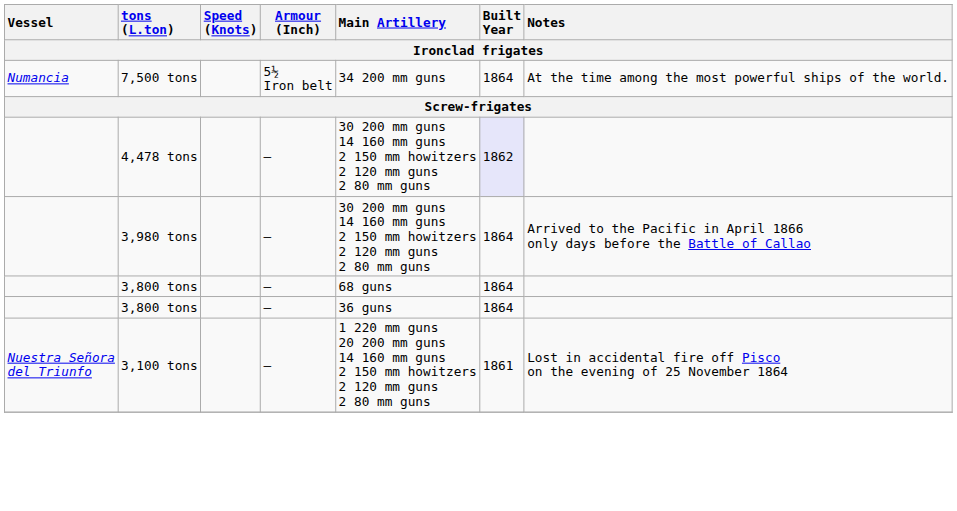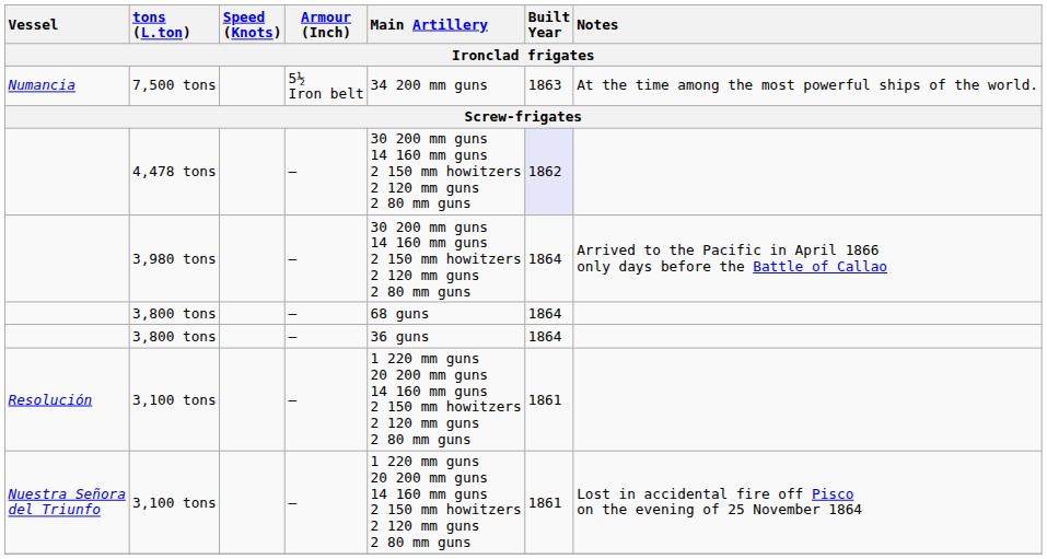 <table class="wikitable">
 <tr>
 <th style="text-align: left;">Vessel</th>
 <th style="text-align: left;"><a href='#'>tons</a><br>(<a href='#'>L.ton</a>)</th>
 <th style="text-align: left;"><a href='#'>Speed</a><br>(<a href='#'>Knots</a>)</th>
 <th style="text-align: center;"><a href='#'>Armour</a><br>(Inch)</th>
 <th style="text-align: left;">Main <a href='#'>Artillery</a></th>
 <th style="text-align: left;">Built<br>Year</th>
 <th style="text-align: left;">Notes</th>
 </tr>
 <tr>
 <th colspan=7 background:#93A2D0>Ironclad frigates</th>
 </tr>
 <tr>
 <td> <em><a href='#'>Numancia</a></em></td>
 <td>7,500 tons</td>
 <td></td>
 <td>5½<br>Iron belt</td>
 <td>34 200 mm guns</td>
-<td>1864</td>
+<td>1863</td>
 <td>At the time among the most powerful ships of the world.</td>
 </tr>
 <tr>
 <th colspan=7 bgcolor="#AACCCC">Screw-frigates</th>
 </tr>
 <tr>
 <td> </td>
 <td>4,478 tons</td>
 <td></td>
 <td>–</td>
 <td>30 200 mm guns<br>14 160 mm guns<br>2 150 mm howitzers<br>2 120 mm guns<br>2 80 mm guns</td>
 <td style="background: lavender;">1862</td>
 <td></td>
 </tr>
 <tr>
 <td> </td>
 <td>3,980 tons</td>
 <td></td>
 <td>–</td>
 <td>30 200 mm guns<br>14 160 mm guns<br>2 150 mm howitzers<br>2 120 mm guns<br>2 80 mm guns</td>
 <td>1864</td>
 <td>Arrived to the Pacific in April 1866<br>only days before the <a href='#'>Battle of Callao</a></td>
 </tr>
 <tr>
 <td> </td>
 <td>3,800 tons</td>
 <td></td>
 <td>–</td>
 <td>68 guns</td>
 <td>1864</td>
 <td></td>
 </tr>
 <tr>
 <td> </td>
 <td>3,800 tons</td>
 <td></td>
 <td>–</td>
 <td>36 guns</td>
 <td>1864</td>
 <td></td>
 </tr>
 <tr>
+<td> <a href='#'><em>Resolución</em></a></td>
+<td>3,100 tons</td>
+<td></td>
+<td>–</td>
+<td>1 220 mm guns<br>20 200 mm guns<br>14 160 mm guns<br>2 150 mm howitzers<br>2 120 mm guns<br>2 80 mm guns</td>
+<td>1861</td>
+<td></td>
+</tr>
+<tr>
 <td> <em><a href='#'>Nuestra Señora<br>del Triunfo</a></em></td>
 <td>3,100 tons</td>
 <td></td>
 <td>–</td>
 <td>1 220 mm guns<br>20 200 mm guns<br>14 160 mm guns<br>2 150 mm howitzers<br>2 120 mm guns<br>2 80 mm guns</td>
 <td>1861</td>
 <td>Lost in accidental fire off <a href='#'>Pisco</a><br>on the evening of 25 November 1864</td>
 </tr>
 <tr>
 </tr>
 </table>
